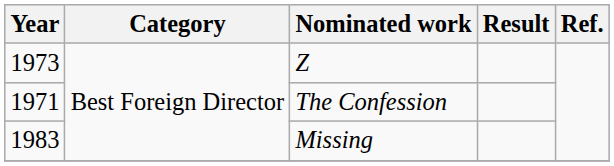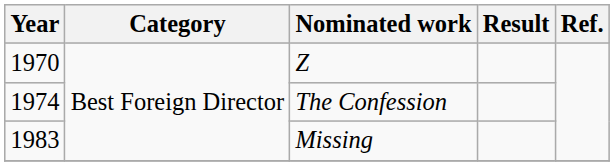 <table class="wikitable sortable">
 <tr>
 <th>Year</th>
 <th>Category</th>
 <th>Nominated work</th>
 <th>Result</th>
 <th>Ref.</th>
 </tr>
 <tr>
-<td>1973</td>
+<td>1970</td>
 <td rowspan="3">Best Foreign  Director</td>
 <td><em>Z</em></td>
 <td></td>
 <td rowspan="3"></td>
 </tr>
 <tr>
-<td>1971</td>
+<td>1974</td>
 <td><em>The Confession</em></td>
 <td></td>
 </tr>
 <tr>
 <td>1983</td>
 <td><em>Missing</em></td>
 <td></td>
 </tr>
 <tr>
 </tr>
 </table>
